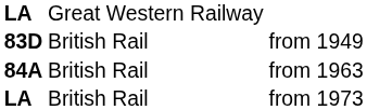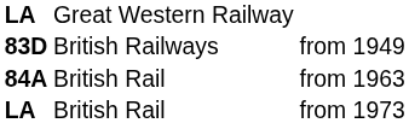 <table>
 <tr>
 <th align="left">LA</th>
 <td>Great Western Railway</td>
 <td></td>
 </tr>
 <tr>
 <th align="left">83D</th>
-<td>British Rail</td>
+<td>British Railways</td>
 <td>from 1949</td>
 </tr>
 <tr>
 <th align="left">84A</th>
 <td>British Rail</td>
 <td>from 1963</td>
 </tr>
 <tr>
 <th align="left">LA</th>
 <td>British Rail</td>
 <td>from 1973</td>
 </tr>
 </table>
